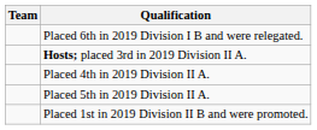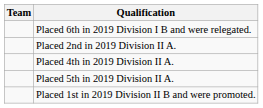 <table class="wikitable">
 <tr>
 <th>Team</th>
 <th>Qualification</th>
 </tr>
 <tr>
 <td></td>
 <td>Placed 6th in 2019 Division I B and were relegated.</td>
 </tr>
 <tr>
 <td></td>
-<td><strong>Hosts;</strong> placed 3rd in 2019 Division II A.</td>
+<td>Placed 2nd in 2019 Division II A.</td>
 </tr>
 <tr>
 <td></td>
 <td>Placed 4th in 2019 Division II A.</td>
 </tr>
 <tr>
 <td></td>
 <td>Placed 5th in 2019 Division II A.</td>
 </tr>
 <tr>
 <td></td>
 <td>Placed 1st in 2019 Division II B and were promoted.</td>
 </tr>
 </table>
